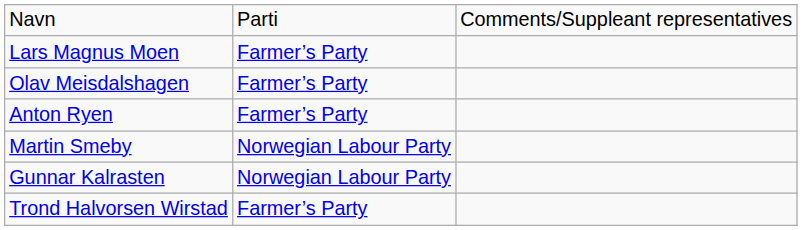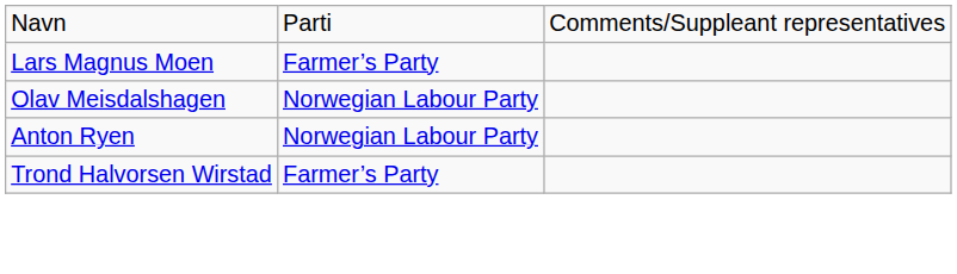 <table class="wikitable">
 <tr>
 <td>Navn</td>
 <td>Parti</td>
 <td>Comments/Suppleant representatives</td>
 </tr>
 <tr>
 <td><a href='#'>Lars Magnus Moen</a></td>
 <td><a href='#'>Farmer’s Party</a></td>
 <td></td>
 </tr>
 <tr>
 <td><a href='#'>Olav Meisdalshagen</a></td>
-<td><a href='#'>Farmer’s Party</a></td>
+<td><a href='#'>Norwegian Labour Party</a></td>
 <td></td>
 </tr>
 <tr>
 <td><a href='#'>Anton Ryen</a></td>
-<td><a href='#'>Farmer’s Party</a></td>
-<td></td>
-</tr>
-<tr>
-<td><a href='#'>Martin Smeby</a></td>
-<td><a href='#'>Norwegian Labour Party</a></td>
-<td></td>
-</tr>
-<tr>
-<td><a href='#'>Gunnar Kalrasten</a></td>
 <td><a href='#'>Norwegian Labour Party</a></td>
 <td></td>
 </tr>
 <tr>
 <td><a href='#'>Trond Halvorsen Wirstad</a></td>
 <td><a href='#'>Farmer’s Party</a></td>
 <td></td>
 </tr>
 </table>
